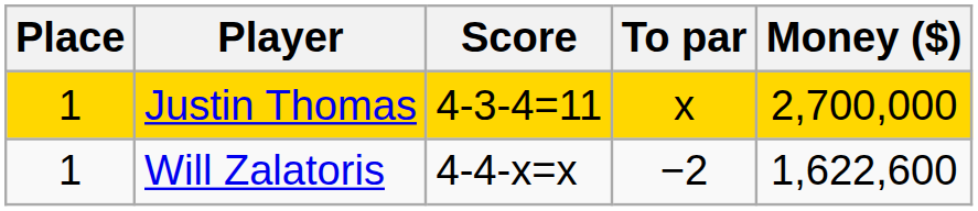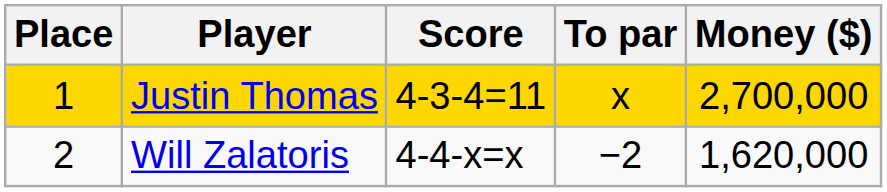 <table class=wikitable>
 <tr>
 <th>Place</th>
 <th>Player</th>
 <th>Score</th>
 <th>To par</th>
 <th>Money ($)</th>
 </tr>
 <tr style="background:gold">
 <td align=center>1</td>
 <td> <a href='#'>Justin Thomas</a></td>
 <td>4-3-4=11</td>
 <td align=center>x</td>
 <td align=center>2,700,000</td>
 </tr>
 <tr>
-<td align=center>1</td>
+<td align=center>2</td>
 <td> <a href='#'>Will Zalatoris</a></td>
 <td>4-4-x=x</td>
 <td align=center>−2</td>
-<td align=center>1,622,600</td>
+<td align=center>1,620,000</td>
 </tr>
 </table>
